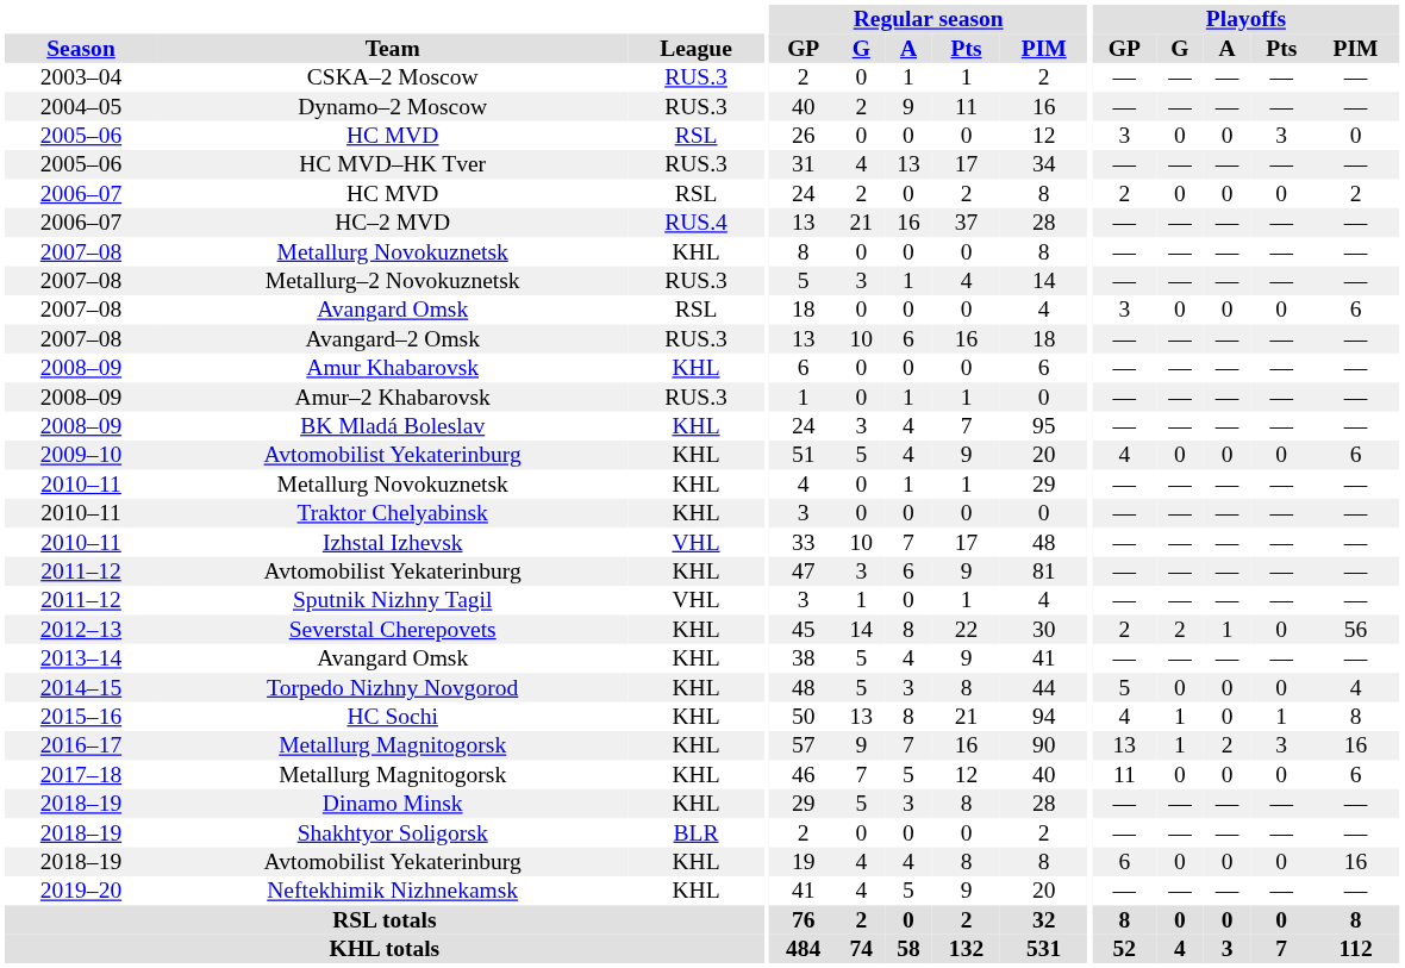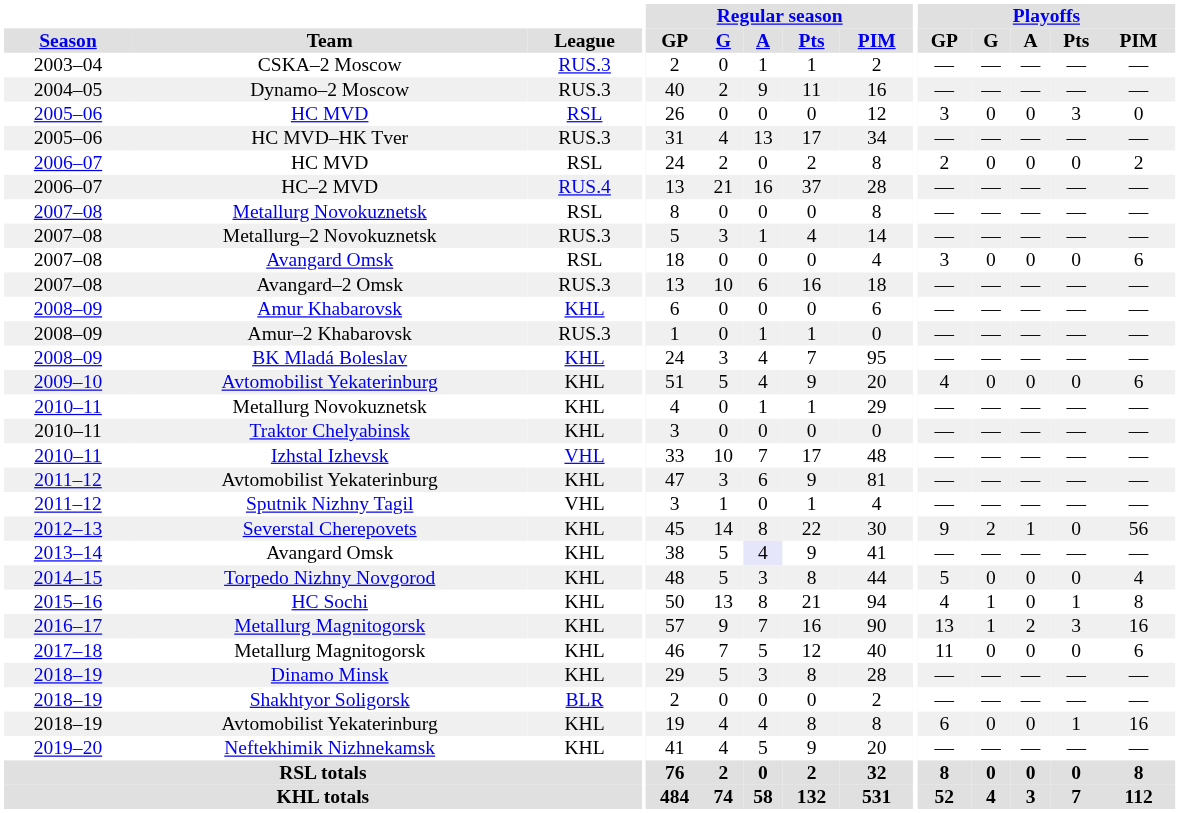 <table border="0" cellpadding="1" cellspacing="0" style="text-align:center; width:60em">
 <tr bgcolor="#e0e0e0">
 <th colspan="3" bgcolor="#ffffff"></th>
 <th rowspan="99" bgcolor="#ffffff"></th>
 <th colspan="5"><a href='#'>Regular season</a></th>
 <th rowspan="99" bgcolor="#ffffff"></th>
 <th colspan="5"><a href='#'>Playoffs</a></th>
 </tr>
 <tr bgcolor="#e0e0e0">
 <th><a href='#'>Season</a></th>
 <th>Team</th>
 <th>League</th>
 <th>GP</th>
 <th><a href='#'>G</a></th>
 <th><a href='#'>A</a></th>
 <th><a href='#'>Pts</a></th>
 <th><a href='#'>PIM</a></th>
 <th>GP</th>
 <th>G</th>
 <th>A</th>
 <th>Pts</th>
 <th>PIM</th>
 </tr>
 <tr>
 <td>2003–04</td>
 <td>CSKA–2 Moscow</td>
 <td><a href='#'>RUS.3</a></td>
 <td>2</td>
 <td>0</td>
 <td>1</td>
 <td>1</td>
 <td>2</td>
 <td>—</td>
 <td>—</td>
 <td>—</td>
 <td>—</td>
 <td>—</td>
 </tr>
 <tr bgcolor="#f0f0f0">
 <td>2004–05</td>
 <td>Dynamo–2 Moscow</td>
 <td>RUS.3</td>
 <td>40</td>
 <td>2</td>
 <td>9</td>
 <td>11</td>
 <td>16</td>
 <td>—</td>
 <td>—</td>
 <td>—</td>
 <td>—</td>
 <td>—</td>
 </tr>
 <tr>
 <td><a href='#'>2005–06</a></td>
 <td><a href='#'>HC MVD</a></td>
 <td><a href='#'>RSL</a></td>
 <td>26</td>
 <td>0</td>
 <td>0</td>
 <td>0</td>
 <td>12</td>
 <td>3</td>
 <td>0</td>
 <td>0</td>
 <td>3</td>
 <td>0</td>
 </tr>
 <tr bgcolor="#f0f0f0">
 <td>2005–06</td>
 <td>HC MVD–HK Tver</td>
 <td>RUS.3</td>
 <td>31</td>
 <td>4</td>
 <td>13</td>
 <td>17</td>
 <td>34</td>
 <td>—</td>
 <td>—</td>
 <td>—</td>
 <td>—</td>
 <td>—</td>
 </tr>
 <tr>
 <td><a href='#'>2006–07</a></td>
 <td>HC MVD</td>
 <td>RSL</td>
 <td>24</td>
 <td>2</td>
 <td>0</td>
 <td>2</td>
 <td>8</td>
 <td>2</td>
 <td>0</td>
 <td>0</td>
 <td>0</td>
 <td>2</td>
 </tr>
 <tr bgcolor="#f0f0f0">
 <td>2006–07</td>
 <td>HC–2 MVD</td>
 <td><a href='#'>RUS.4</a></td>
 <td>13</td>
 <td>21</td>
 <td>16</td>
 <td>37</td>
 <td>28</td>
 <td>—</td>
 <td>—</td>
 <td>—</td>
 <td>—</td>
 <td>—</td>
 </tr>
 <tr>
 <td><a href='#'>2007–08</a></td>
 <td><a href='#'>Metallurg Novokuznetsk</a></td>
-<td>KHL</td>
+<td>RSL</td>
 <td>8</td>
 <td>0</td>
 <td>0</td>
 <td>0</td>
 <td>8</td>
 <td>—</td>
 <td>—</td>
 <td>—</td>
 <td>—</td>
 <td>—</td>
 </tr>
 <tr bgcolor="#f0f0f0">
 <td>2007–08</td>
 <td>Metallurg–2 Novokuznetsk</td>
 <td>RUS.3</td>
 <td>5</td>
 <td>3</td>
 <td>1</td>
 <td>4</td>
 <td>14</td>
 <td>—</td>
 <td>—</td>
 <td>—</td>
 <td>—</td>
 <td>—</td>
 </tr>
 <tr>
 <td>2007–08</td>
 <td><a href='#'>Avangard Omsk</a></td>
 <td>RSL</td>
 <td>18</td>
 <td>0</td>
 <td>0</td>
 <td>0</td>
 <td>4</td>
 <td>3</td>
 <td>0</td>
 <td>0</td>
 <td>0</td>
 <td>6</td>
 </tr>
 <tr bgcolor="#f0f0f0">
 <td>2007–08</td>
 <td>Avangard–2 Omsk</td>
 <td>RUS.3</td>
 <td>13</td>
 <td>10</td>
 <td>6</td>
 <td>16</td>
 <td>18</td>
 <td>—</td>
 <td>—</td>
 <td>—</td>
 <td>—</td>
 <td>—</td>
 </tr>
 <tr>
 <td><a href='#'>2008–09</a></td>
 <td><a href='#'>Amur Khabarovsk</a></td>
 <td><a href='#'>KHL</a></td>
 <td>6</td>
 <td>0</td>
 <td>0</td>
 <td>0</td>
 <td>6</td>
 <td>—</td>
 <td>—</td>
 <td>—</td>
 <td>—</td>
 <td>—</td>
 </tr>
 <tr bgcolor="#f0f0f0">
 <td>2008–09</td>
 <td>Amur–2 Khabarovsk</td>
 <td>RUS.3</td>
 <td>1</td>
 <td>0</td>
 <td>1</td>
 <td>1</td>
 <td>0</td>
 <td>—</td>
 <td>—</td>
 <td>—</td>
 <td>—</td>
 <td>—</td>
 </tr>
 <tr>
 <td><a href='#'>2008–09</a></td>
 <td><a href='#'>BK Mladá Boleslav</a></td>
 <td><a href='#'>KHL</a></td>
 <td>24</td>
 <td>3</td>
 <td>4</td>
 <td>7</td>
 <td>95</td>
 <td>—</td>
 <td>—</td>
 <td>—</td>
 <td>—</td>
 <td>—</td>
 </tr>
 <tr bgcolor="#f0f0f0">
 <td><a href='#'>2009–10</a></td>
 <td><a href='#'>Avtomobilist Yekaterinburg</a></td>
 <td>KHL</td>
 <td>51</td>
 <td>5</td>
 <td>4</td>
 <td>9</td>
 <td>20</td>
 <td>4</td>
 <td>0</td>
 <td>0</td>
 <td>0</td>
 <td>6</td>
 </tr>
 <tr>
 <td><a href='#'>2010–11</a></td>
 <td>Metallurg Novokuznetsk</td>
 <td>KHL</td>
 <td>4</td>
 <td>0</td>
 <td>1</td>
 <td>1</td>
 <td>29</td>
 <td>—</td>
 <td>—</td>
 <td>—</td>
 <td>—</td>
 <td>—</td>
 </tr>
 <tr bgcolor="#f0f0f0">
 <td>2010–11</td>
 <td><a href='#'>Traktor Chelyabinsk</a></td>
 <td>KHL</td>
 <td>3</td>
 <td>0</td>
 <td>0</td>
 <td>0</td>
 <td>0</td>
 <td>—</td>
 <td>—</td>
 <td>—</td>
 <td>—</td>
 <td>—</td>
 </tr>
 <tr>
 <td><a href='#'>2010–11</a></td>
 <td><a href='#'>Izhstal Izhevsk</a></td>
 <td><a href='#'>VHL</a></td>
 <td>33</td>
 <td>10</td>
 <td>7</td>
 <td>17</td>
 <td>48</td>
 <td>—</td>
 <td>—</td>
 <td>—</td>
 <td>—</td>
 <td>—</td>
 </tr>
 <tr bgcolor="#f0f0f0">
 <td><a href='#'>2011–12</a></td>
 <td>Avtomobilist Yekaterinburg</td>
 <td>KHL</td>
 <td>47</td>
 <td>3</td>
 <td>6</td>
 <td>9</td>
 <td>81</td>
 <td>—</td>
 <td>—</td>
 <td>—</td>
 <td>—</td>
 <td>—</td>
 </tr>
 <tr>
 <td><a href='#'>2011–12</a></td>
 <td><a href='#'>Sputnik Nizhny Tagil</a></td>
 <td>VHL</td>
 <td>3</td>
 <td>1</td>
 <td>0</td>
 <td>1</td>
 <td>4</td>
 <td>—</td>
 <td>—</td>
 <td>—</td>
 <td>—</td>
 <td>—</td>
 </tr>
 <tr bgcolor="#f0f0f0">
 <td><a href='#'>2012–13</a></td>
 <td><a href='#'>Severstal Cherepovets</a></td>
 <td>KHL</td>
 <td>45</td>
 <td>14</td>
 <td>8</td>
 <td>22</td>
 <td>30</td>
-<td>2</td>
+<td>9</td>
 <td>2</td>
 <td>1</td>
 <td>0</td>
 <td>56</td>
 </tr>
 <tr>
 <td><a href='#'>2013–14</a></td>
 <td>Avangard Omsk</td>
 <td>KHL</td>
 <td>38</td>
 <td>5</td>
-<td>4</td>
+<td style="background: lavender;">4</td>
 <td>9</td>
 <td>41</td>
 <td>—</td>
 <td>—</td>
 <td>—</td>
 <td>—</td>
 <td>—</td>
 </tr>
 <tr bgcolor="#f0f0f0">
 <td><a href='#'>2014–15</a></td>
 <td><a href='#'>Torpedo Nizhny Novgorod</a></td>
 <td>KHL</td>
 <td>48</td>
 <td>5</td>
 <td>3</td>
 <td>8</td>
 <td>44</td>
 <td>5</td>
 <td>0</td>
 <td>0</td>
 <td>0</td>
 <td>4</td>
 </tr>
 <tr>
 <td><a href='#'>2015–16</a></td>
 <td><a href='#'>HC Sochi</a></td>
 <td>KHL</td>
 <td>50</td>
 <td>13</td>
 <td>8</td>
 <td>21</td>
 <td>94</td>
 <td>4</td>
 <td>1</td>
 <td>0</td>
 <td>1</td>
 <td>8</td>
 </tr>
 <tr bgcolor="#f0f0f0">
 <td><a href='#'>2016–17</a></td>
 <td><a href='#'>Metallurg Magnitogorsk</a></td>
 <td>KHL</td>
 <td>57</td>
 <td>9</td>
 <td>7</td>
 <td>16</td>
 <td>90</td>
 <td>13</td>
 <td>1</td>
 <td>2</td>
 <td>3</td>
 <td>16</td>
 </tr>
 <tr>
 <td><a href='#'>2017–18</a></td>
 <td>Metallurg Magnitogorsk</td>
 <td>KHL</td>
 <td>46</td>
 <td>7</td>
 <td>5</td>
 <td>12</td>
 <td>40</td>
 <td>11</td>
 <td>0</td>
 <td>0</td>
 <td>0</td>
 <td>6</td>
 </tr>
 <tr bgcolor="#f0f0f0">
 <td><a href='#'>2018–19</a></td>
 <td><a href='#'>Dinamo Minsk</a></td>
 <td>KHL</td>
 <td>29</td>
 <td>5</td>
 <td>3</td>
 <td>8</td>
 <td>28</td>
 <td>—</td>
 <td>—</td>
 <td>—</td>
 <td>—</td>
 <td>—</td>
 </tr>
 <tr>
 <td><a href='#'>2018–19</a></td>
 <td><a href='#'>Shakhtyor Soligorsk</a></td>
 <td><a href='#'>BLR</a></td>
 <td>2</td>
 <td>0</td>
 <td>0</td>
 <td>0</td>
 <td>2</td>
 <td>—</td>
 <td>—</td>
 <td>—</td>
 <td>—</td>
 <td>—</td>
 </tr>
 <tr bgcolor="#f0f0f0">
 <td>2018–19</td>
 <td>Avtomobilist Yekaterinburg</td>
 <td>KHL</td>
 <td>19</td>
 <td>4</td>
 <td>4</td>
 <td>8</td>
 <td>8</td>
 <td>6</td>
 <td>0</td>
 <td>0</td>
-<td>0</td>
+<td>1</td>
 <td>16</td>
 </tr>
 <tr>
 <td><a href='#'>2019–20</a></td>
 <td><a href='#'>Neftekhimik Nizhnekamsk</a></td>
 <td>KHL</td>
 <td>41</td>
 <td>4</td>
 <td>5</td>
 <td>9</td>
 <td>20</td>
 <td>—</td>
 <td>—</td>
 <td>—</td>
 <td>—</td>
 <td>—</td>
 </tr>
 <tr bgcolor="#e0e0e0">
 <th colspan="3">RSL totals</th>
 <th>76</th>
 <th>2</th>
 <th>0</th>
 <th>2</th>
 <th>32</th>
 <th>8</th>
 <th>0</th>
 <th>0</th>
 <th>0</th>
 <th>8</th>
 </tr>
 <tr bgcolor="#e0e0e0">
 <th colspan="3">KHL totals</th>
 <th>484</th>
 <th>74</th>
 <th>58</th>
 <th>132</th>
 <th>531</th>
 <th>52</th>
 <th>4</th>
 <th>3</th>
 <th>7</th>
 <th>112</th>
 </tr>
 </table>
